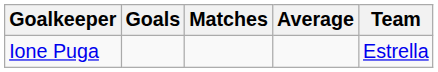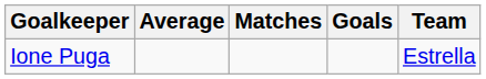 <table class="wikitable">
 <tr>
 <th>Goalkeeper</th>
+<th>Average</th>
+<th>Matches</th>
 <th>Goals</th>
-<th>Matches</th>
-<th>Average</th>
 <th>Team</th>
 </tr>
 <tr>
 <td> <a href='#'>Ione Puga</a></td>
 <td></td>
 <td></td>
 <td></td>
 <td><a href='#'>Estrella</a></td>
 </tr>
 </table>
